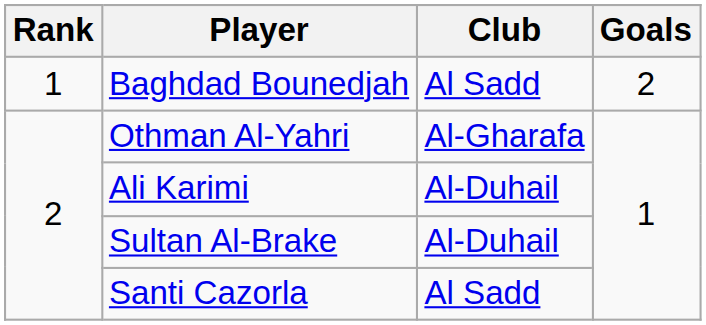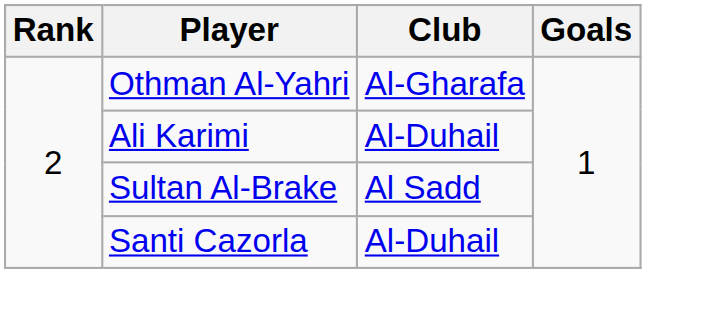 <table class="wikitable sortable" style="text-align:center">
 <tr>
 <th>Rank</th>
 <th>Player</th>
 <th>Club</th>
 <th>Goals</th>
-</tr>
-<tr>
-<td>1</td>
-<td align="left"> <a href='#'>Baghdad Bounedjah</a></td>
-<td align="left"><a href='#'>Al Sadd</a></td>
-<td>2</td>
 </tr>
 <tr>
 <td rowspan="4">2</td>
 <td align="left"> <a href='#'>Othman Al-Yahri</a></td>
 <td align="left"><a href='#'>Al-Gharafa</a></td>
 <td rowspan="4">1</td>
 </tr>
 <tr>
 <td align="left"> <a href='#'>Ali Karimi</a></td>
 <td align="left"><a href='#'>Al-Duhail</a></td>
 </tr>
 <tr>
 <td align="left"> <a href='#'>Sultan Al-Brake</a></td>
-<td align="left"><a href='#'>Al-Duhail</a></td>
+<td align="left"><a href='#'>Al Sadd</a></td>
 </tr>
 <tr>
 <td align="left"> <a href='#'>Santi Cazorla</a></td>
-<td align="left"><a href='#'>Al Sadd</a></td>
+<td align="left"><a href='#'>Al-Duhail</a></td>
 </tr>
 </table>
